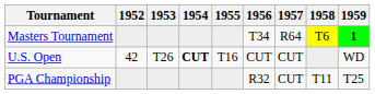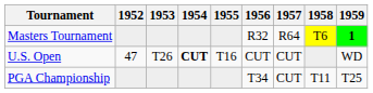 <table class="wikitable" style="font-size:95%;text-align:center;">
 <tr>
 <th>Tournament</th>
 <th>1952</th>
 <th>1953</th>
 <th>1954</th>
 <th>1955</th>
 <th>1956</th>
 <th>1957</th>
 <th>1958</th>
 <th>1959</th>
 </tr>
 <tr>
 <td align=left><a href='#'>Masters Tournament</a></td>
 <td style="background:#eeeeee;"></td>
 <td style="background:#eeeeee;"></td>
 <td style="background:#eeeeee;"></td>
 <td style="background:#eeeeee;"></td>
-<td>T34</td>
+<td>R32</td>
 <td>R64</td>
 <td style="background:yellow;">T6</td>
 <td style="background:lime;"><strong>1</strong></td>
 </tr>
 <tr>
 <td align=left><a href='#'>U.S. Open</a></td>
-<td>42</td>
+<td>47</td>
 <td>T26</td>
 <td><strong>CUT</strong></td>
 <td>T16</td>
 <td>CUT</td>
 <td>CUT</td>
 <td style="background:#eeeeee;"></td>
 <td>WD</td>
 </tr>
 <tr>
 <td align=left><a href='#'>PGA Championship</a></td>
 <td style="background:#eeeeee;"></td>
 <td style="background:#eeeeee;"></td>
 <td style="background:#eeeeee;"></td>
 <td style="background:#eeeeee;"></td>
-<td>R32</td>
+<td>T34</td>
 <td>CUT</td>
 <td>T11</td>
 <td>T25</td>
 </tr>
 </table>
